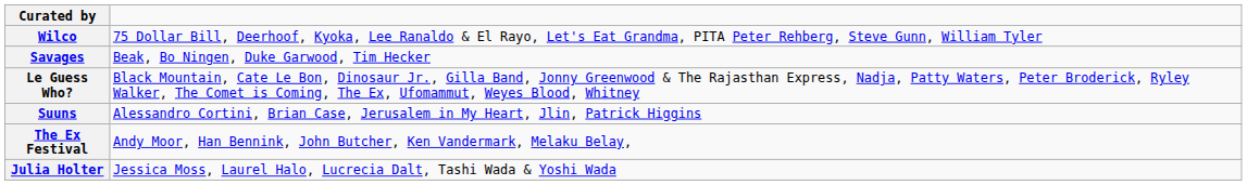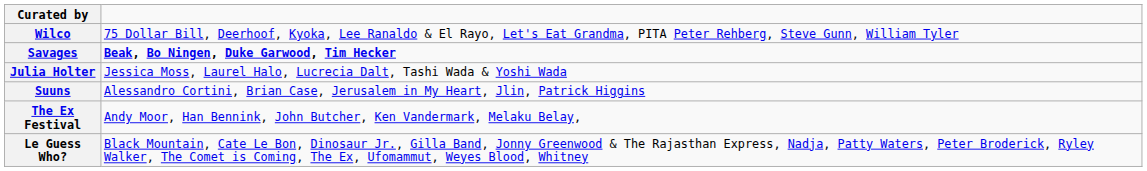 <table class="wikitable">
 <tr>
 <th><strong>Curated by</strong></th>
 <td></td>
 </tr>
 <tr>
 <th><strong><a href='#'>Wilco</a></strong></th>
 <td><a href='#'>75 Dollar Bill</a>, <a href='#'>Deerhoof</a>, <a href='#'>Kyoka</a>, <a href='#'>Lee Ranaldo</a> & El Rayo, <a href='#'>Let's Eat Grandma</a>, PITA <a href='#'>Peter Rehberg</a>, <a href='#'>Steve Gunn</a>, <a href='#'>William Tyler</a></td>
 </tr>
 <tr>
 <th><strong><a href='#'>Savages</a></strong></th>
-<td><a href='#'>Beak</a>, <a href='#'>Bo Ningen</a>, <a href='#'>Duke Garwood</a>, <a href='#'>Tim Hecker</a></td>
+<td><strong><a href='#'>Beak</a>, <a href='#'>Bo Ningen</a>, <a href='#'>Duke Garwood</a>, <a href='#'>Tim Hecker</a></strong></td>
 </tr>
 <tr>
-<th><strong>Le Guess Who?</strong></th>
-<td><a href='#'>Black Mountain</a>, <a href='#'>Cate Le Bon</a>, <a href='#'>Dinosaur Jr.</a>, <a href='#'>Gilla Band</a>, <a href='#'>Jonny Greenwood</a> & The Rajasthan Express, <a href='#'>Nadja</a>, <a href='#'>Patty Waters</a>, <a href='#'>Peter Broderick</a>, <a href='#'>Ryley Walker</a>, <a href='#'>The Comet is Coming</a>, <a href='#'>The Ex</a>, <a href='#'>Ufomammut</a>, <a href='#'>Weyes Blood</a>, <a href='#'>Whitney</a></td>
+<th><strong><a href='#'>Julia Holter</a></strong></th>
+<td><a href='#'>Jessica Moss</a>, <a href='#'>Laurel Halo</a>, <a href='#'>Lucrecia Dalt</a>, Tashi Wada & <a href='#'>Yoshi Wada</a></td>
 </tr>
 <tr>
 <th><strong><a href='#'>Suuns</a></strong></th>
 <td><a href='#'>Alessandro Cortini</a>, <a href='#'>Brian Case</a>, <a href='#'>Jerusalem in My Heart</a>, <a href='#'>Jlin</a>, <a href='#'>Patrick Higgins</a></td>
 </tr>
 <tr>
 <th><strong><a href='#'>The Ex</a> Festival</strong></th>
 <td><a href='#'>Andy Moor</a>, <a href='#'>Han Bennink</a>, <a href='#'>John Butcher</a>, <a href='#'>Ken Vandermark</a>, <a href='#'>Melaku Belay</a>,</td>
 </tr>
 <tr>
-<th><strong><a href='#'>Julia Holter</a></strong></th>
-<td><a href='#'>Jessica Moss</a>, <a href='#'>Laurel Halo</a>, <a href='#'>Lucrecia Dalt</a>, Tashi Wada & <a href='#'>Yoshi Wada</a></td>
+<th><strong>Le Guess Who?</strong></th>
+<td><a href='#'>Black Mountain</a>, <a href='#'>Cate Le Bon</a>, <a href='#'>Dinosaur Jr.</a>, <a href='#'>Gilla Band</a>, <a href='#'>Jonny Greenwood</a> & The Rajasthan Express, <a href='#'>Nadja</a>, <a href='#'>Patty Waters</a>, <a href='#'>Peter Broderick</a>, <a href='#'>Ryley Walker</a>, <a href='#'>The Comet is Coming</a>, <a href='#'>The Ex</a>, <a href='#'>Ufomammut</a>, <a href='#'>Weyes Blood</a>, <a href='#'>Whitney</a></td>
 </tr>
 </table>
